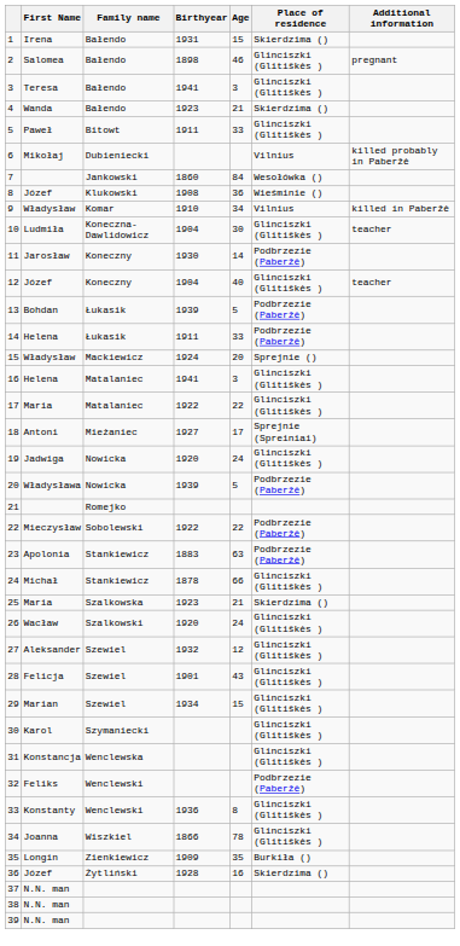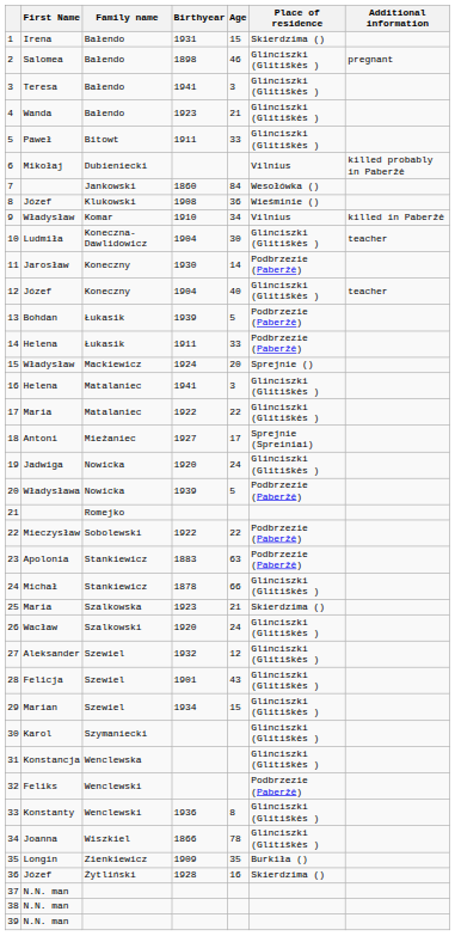 <table class="wikitable sortable">
 <tr>
 <th></th>
 <th>First Name</th>
 <th>Family name</th>
 <th>Birthyear</th>
 <th>Age</th>
 <th>Place of residence</th>
 <th>Additional information</th>
 </tr>
 <tr>
 <td>1</td>
 <td>Irena</td>
 <td>Bałendo</td>
 <td>1931</td>
 <td>15</td>
 <td>Skierdzima ()</td>
 <td></td>
 </tr>
 <tr>
 <td>2</td>
 <td>Salomea</td>
 <td>Bałendo</td>
 <td>1898</td>
 <td>46</td>
 <td>Glinciszki (Glitiškės )</td>
 <td>pregnant</td>
 </tr>
 <tr>
 <td>3</td>
 <td>Teresa</td>
 <td>Bałendo</td>
 <td>1941</td>
 <td>3</td>
 <td>Glinciszki (Glitiškės )</td>
 <td></td>
 </tr>
 <tr>
 <td>4</td>
 <td>Wanda</td>
 <td>Bałendo</td>
 <td>1923</td>
 <td>21</td>
-<td>Skierdzima ()</td>
+<td>Glinciszki (Glitiškės )</td>
 <td></td>
 </tr>
 <tr>
 <td>5</td>
 <td>Paweł</td>
 <td>Bitowt</td>
 <td>1911</td>
 <td>33</td>
 <td>Glinciszki (Glitiškės )</td>
 <td></td>
 </tr>
 <tr>
 <td>6</td>
 <td>Mikołaj</td>
 <td>Dubieniecki</td>
 <td></td>
 <td></td>
 <td>Vilnius</td>
 <td>killed probably in Paberžė</td>
 </tr>
 <tr>
 <td>7</td>
 <td></td>
 <td>Jankowski</td>
 <td>1860</td>
 <td>84</td>
 <td>Wesołówka ()</td>
 <td></td>
 </tr>
 <tr>
 <td>8</td>
 <td>Józef</td>
 <td>Klukowski</td>
 <td>1908</td>
 <td>36</td>
 <td>Wieśminie ()</td>
 <td></td>
 </tr>
 <tr>
 <td>9</td>
 <td>Władysław</td>
 <td>Komar</td>
 <td>1910</td>
 <td>34</td>
 <td>Vilnius</td>
 <td>killed in Paberžė</td>
 </tr>
 <tr>
 <td>10</td>
 <td>Ludmiła</td>
 <td>Koneczna-Dawlidowicz</td>
 <td>1904</td>
 <td>30</td>
 <td>Glinciszki (Glitiškės )</td>
 <td>teacher</td>
 </tr>
 <tr>
 <td>11</td>
 <td>Jarosław</td>
 <td>Koneczny</td>
 <td>1930</td>
 <td>14</td>
 <td>Podbrzezie (<a href='#'>Paberžė</a>)</td>
 <td></td>
 </tr>
 <tr>
 <td>12</td>
 <td>Józef</td>
 <td>Koneczny</td>
 <td>1904</td>
 <td>40</td>
 <td>Glinciszki (Glitiškės )</td>
 <td>teacher</td>
 </tr>
 <tr>
 <td>13</td>
 <td>Bohdan</td>
 <td>Łukasik</td>
 <td>1939</td>
 <td>5</td>
 <td>Podbrzezie (<a href='#'>Paberžė</a>)</td>
 <td></td>
 </tr>
 <tr>
 <td>14</td>
 <td>Helena</td>
 <td>Łukasik</td>
 <td>1911</td>
 <td>33</td>
 <td>Podbrzezie (<a href='#'>Paberžė</a>)</td>
 <td></td>
 </tr>
 <tr>
 <td>15</td>
 <td>Władysław</td>
 <td>Mackiewicz</td>
 <td>1924</td>
 <td>20</td>
 <td>Sprejnie ()</td>
 <td></td>
 </tr>
 <tr>
 <td>16</td>
 <td>Helena</td>
 <td>Matalaniec</td>
 <td>1941</td>
 <td>3</td>
 <td>Glinciszki (Glitiškės )</td>
 <td></td>
 </tr>
 <tr>
 <td>17</td>
 <td>Maria</td>
 <td>Matalaniec</td>
 <td>1922</td>
 <td>22</td>
 <td>Glinciszki (Glitiškės )</td>
 <td></td>
 </tr>
 <tr>
 <td>18</td>
 <td>Antoni</td>
 <td>Mieżaniec</td>
 <td>1927</td>
 <td>17</td>
 <td>Sprejnie (Spreiniai)</td>
 <td></td>
 </tr>
 <tr>
 <td>19</td>
 <td>Jadwiga</td>
 <td>Nowicka</td>
 <td>1920</td>
 <td>24</td>
 <td>Glinciszki (Glitiškės )</td>
 <td></td>
 </tr>
 <tr>
 <td>20</td>
 <td>Władysława</td>
 <td>Nowicka</td>
 <td>1939</td>
 <td>5</td>
 <td>Podbrzezie (<a href='#'>Paberžė</a>)</td>
 <td></td>
 </tr>
 <tr>
 <td>21</td>
 <td></td>
 <td>Romejko</td>
 <td></td>
 <td></td>
 <td></td>
 <td></td>
 </tr>
 <tr>
 <td>22</td>
 <td>Mieczysław</td>
 <td>Sobolewski</td>
 <td>1922</td>
 <td>22</td>
 <td>Podbrzezie (<a href='#'>Paberžė</a>)</td>
 <td></td>
 </tr>
 <tr>
 <td>23</td>
 <td>Apolonia</td>
 <td>Stankiewicz</td>
 <td>1883</td>
 <td>63</td>
 <td>Podbrzezie (<a href='#'>Paberžė</a>)</td>
 <td></td>
 </tr>
 <tr>
 <td>24</td>
 <td>Michał</td>
 <td>Stankiewicz</td>
 <td>1878</td>
 <td>66</td>
 <td>Glinciszki (Glitiškės )</td>
 <td></td>
 </tr>
 <tr>
 <td>25</td>
 <td>Maria</td>
 <td>Szalkowska</td>
 <td>1923</td>
 <td>21</td>
 <td>Skierdzima ()</td>
 <td></td>
 </tr>
 <tr>
 <td>26</td>
 <td>Wacław</td>
 <td>Szalkowski</td>
 <td>1920</td>
 <td>24</td>
 <td>Glinciszki (Glitiškės )</td>
 <td></td>
 </tr>
 <tr>
 <td>27</td>
 <td>Aleksander</td>
 <td>Szewiel</td>
 <td>1932</td>
 <td>12</td>
 <td>Glinciszki (Glitiškės )</td>
 <td></td>
 </tr>
 <tr>
 <td>28</td>
 <td>Felicja</td>
 <td>Szewiel</td>
 <td>1901</td>
 <td>43</td>
 <td>Glinciszki (Glitiškės )</td>
 <td></td>
 </tr>
 <tr>
 <td>29</td>
 <td>Marian</td>
 <td>Szewiel</td>
 <td>1934</td>
 <td>15</td>
 <td>Glinciszki (Glitiškės )</td>
 <td></td>
 </tr>
 <tr>
 <td>30</td>
 <td>Karol</td>
 <td>Szymaniecki</td>
 <td></td>
 <td></td>
 <td>Glinciszki (Glitiškės )</td>
 <td></td>
 </tr>
 <tr>
 <td>31</td>
 <td>Konstancja</td>
 <td>Wenclewska</td>
 <td></td>
 <td></td>
 <td>Glinciszki (Glitiškės )</td>
 <td></td>
 </tr>
 <tr>
 <td>32</td>
 <td>Feliks</td>
 <td>Wenclewski</td>
 <td></td>
 <td></td>
 <td>Podbrzezie (<a href='#'>Paberžė</a>)</td>
 <td></td>
 </tr>
 <tr>
 <td>33</td>
 <td>Konstanty</td>
 <td>Wenclewski</td>
 <td>1936</td>
 <td>8</td>
 <td>Glinciszki (Glitiškės )</td>
 <td></td>
 </tr>
 <tr>
 <td>34</td>
 <td>Joanna</td>
 <td>Wiszkiel</td>
 <td>1866</td>
 <td>78</td>
 <td>Glinciszki (Glitiškės )</td>
 <td></td>
 </tr>
 <tr>
 <td>35</td>
 <td>Longin</td>
 <td>Zienkiewicz</td>
 <td>1909</td>
 <td>35</td>
 <td>Burkiła ()</td>
 <td></td>
 </tr>
 <tr>
 <td>36</td>
 <td>Józef</td>
 <td>Żytliński</td>
 <td>1928</td>
 <td>16</td>
 <td>Skierdzima ()</td>
 <td></td>
 </tr>
 <tr>
 <td>37</td>
 <td>N.N. man</td>
 <td></td>
 <td></td>
 <td></td>
 <td></td>
 <td></td>
 </tr>
 <tr>
 <td>38</td>
 <td>N.N. man</td>
 <td></td>
 <td></td>
 <td></td>
 <td></td>
 <td></td>
 </tr>
 <tr>
 <td>39</td>
 <td>N.N. man</td>
 <td></td>
 <td></td>
 <td></td>
 <td></td>
 <td></td>
 </tr>
 </table>
